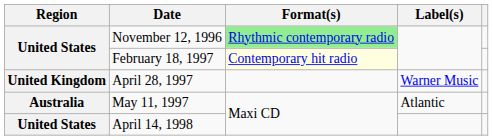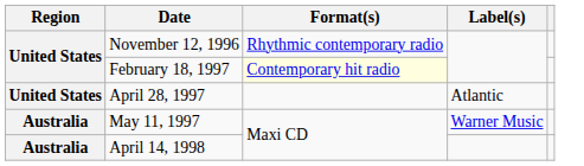 <table class="wikitable sortable plainrowheaders">
 <tr>
 <th scope="col">Region</th>
 <th scope="col">Date</th>
 <th scope="col">Format(s)</th>
 <th scope="col">Label(s)</th>
 <th scope="col"></th>
 </tr>
 <tr>
 <th rowspan="2" scope="row">United States</th>
 <td>November 12, 1996</td>
-<td style="background: lightgreen;"><a href='#'>Rhythmic contemporary radio</a></td>
+<td><a href='#'>Rhythmic contemporary radio</a></td>
 <td rowspan="2"></td>
 <td></td>
 </tr>
 <tr>
 <td>February 18, 1997</td>
 <td style="background: lightyellow;"><a href='#'>Contemporary hit radio</a></td>
 <td></td>
 </tr>
 <tr>
-<th scope="row">United Kingdom</th>
+<th scope="row">United States</th>
 <td>April 28, 1997</td>
 <td></td>
-<td><a href='#'>Warner Music</a></td>
+<td>Atlantic</td>
 <td></td>
 </tr>
 <tr>
 <th scope="row">Australia</th>
 <td>May 11, 1997</td>
 <td rowspan="2">Maxi CD</td>
-<td>Atlantic</td>
+<td><a href='#'>Warner Music</a></td>
 <td></td>
 </tr>
 <tr>
-<th scope="row">United States</th>
+<th scope="row">Australia</th>
 <td>April 14, 1998</td>
 <td></td>
 <td></td>
 </tr>
 </table>
